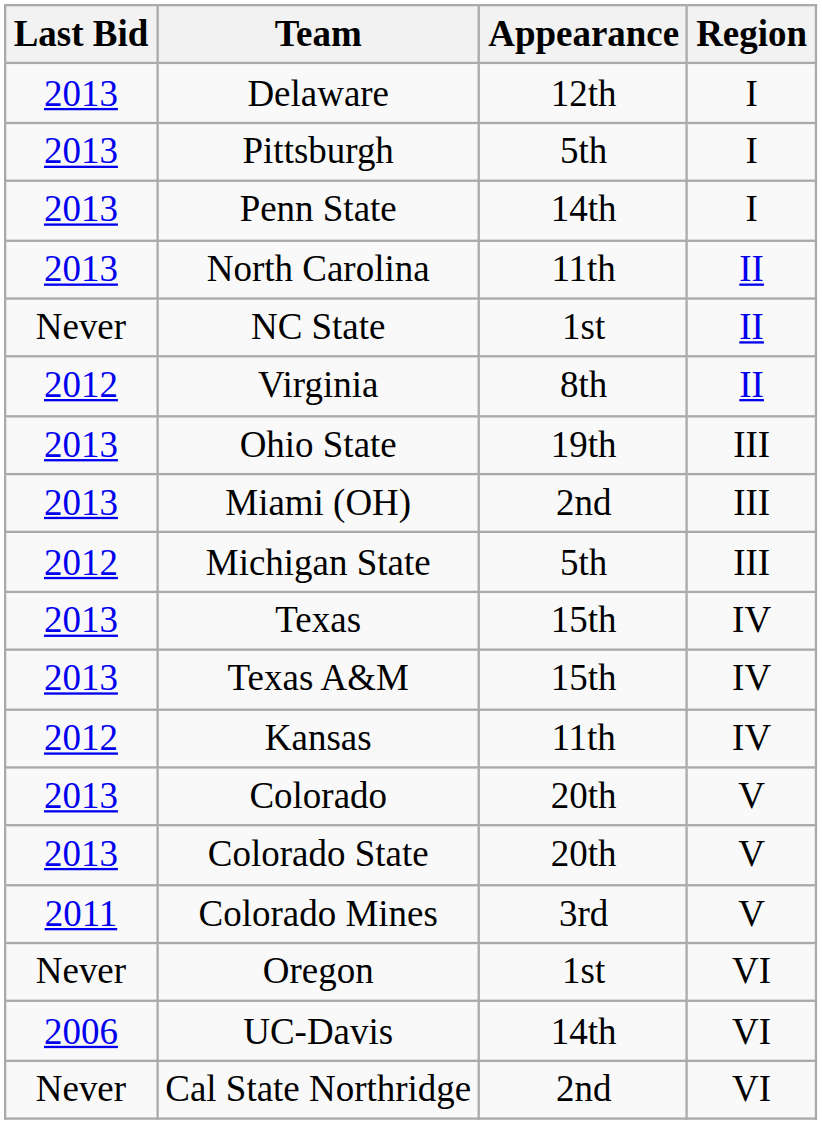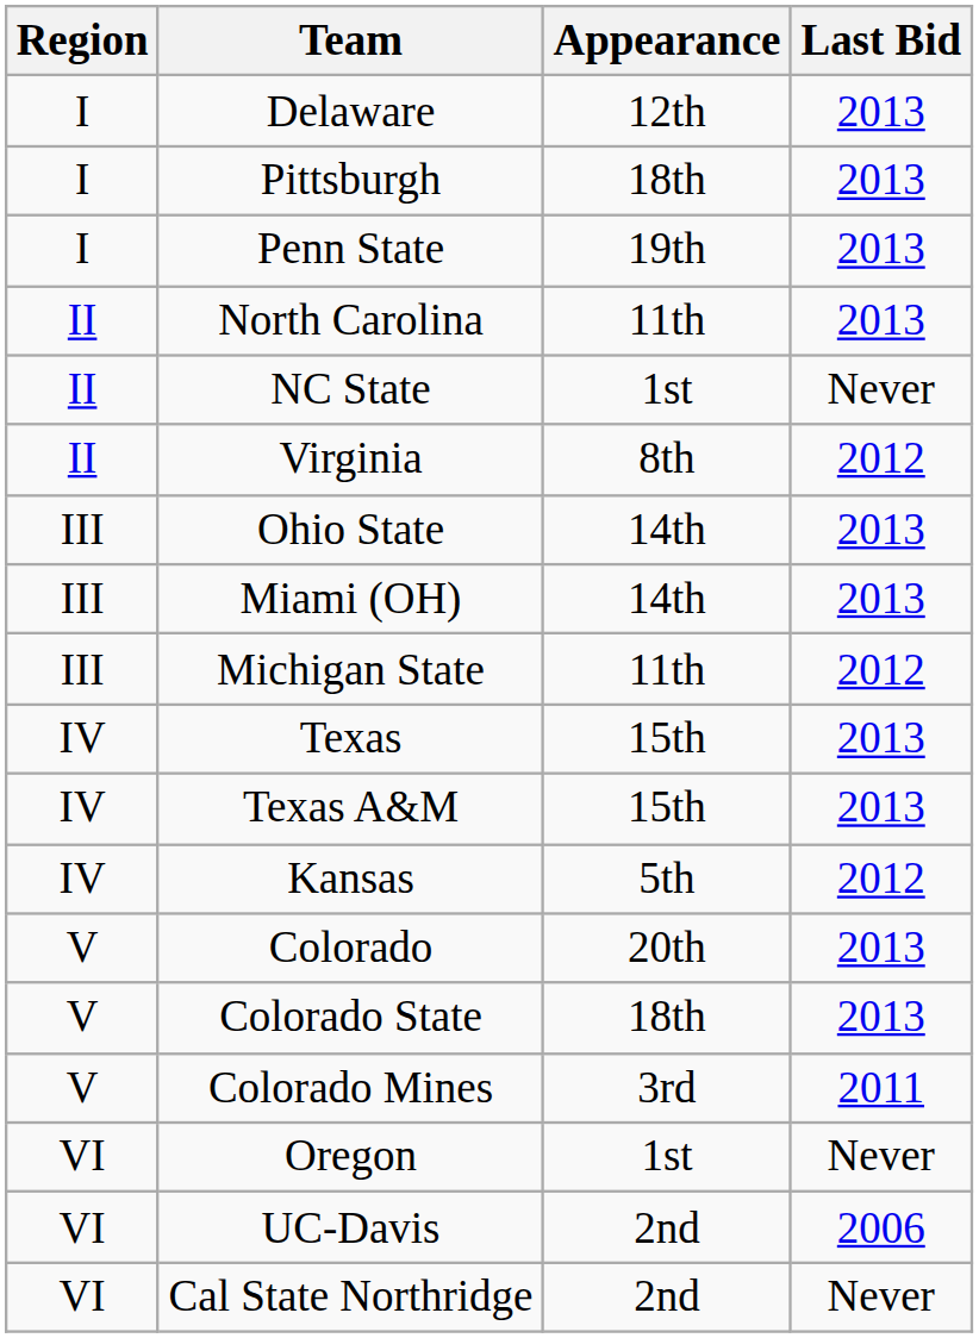 <table class="wikitable sortable" style="text-align:center">
 <tr>
-<th>Last Bid</th>
+<th>Region</th>
 <th>Team</th>
 <th>Appearance</th>
-<th>Region</th>
+<th>Last Bid</th>
 </tr>
 <tr>
-<td><a href='#'>2013</a></td>
+<td>I</td>
 <td>Delaware</td>
 <td>12th</td>
-<td>I</td>
+<td><a href='#'>2013</a></td>
 </tr>
 <tr>
+<td>I</td>
+<td>Pittsburgh</td>
+<td>18th</td>
 <td><a href='#'>2013</a></td>
-<td>Pittsburgh</td>
-<td>5th</td>
-<td>I</td>
 </tr>
 <tr>
+<td>I</td>
+<td>Penn State</td>
+<td>19th</td>
 <td><a href='#'>2013</a></td>
-<td>Penn State</td>
-<td>14th</td>
-<td>I</td>
 </tr>
 <tr>
-<td><a href='#'>2013</a></td>
+<td><a href='#'>II</a></td>
 <td>North Carolina</td>
 <td>11th</td>
-<td><a href='#'>II</a></td>
+<td><a href='#'>2013</a></td>
 </tr>
 <tr>
-<td>Never</td>
+<td><a href='#'>II</a></td>
 <td>NC State</td>
 <td>1st</td>
-<td><a href='#'>II</a></td>
+<td>Never</td>
 </tr>
 <tr>
-<td><a href='#'>2012</a></td>
+<td><a href='#'>II</a></td>
 <td>Virginia</td>
 <td>8th</td>
-<td><a href='#'>II</a></td>
+<td><a href='#'>2012</a></td>
 </tr>
 <tr>
+<td>III</td>
+<td>Ohio State</td>
+<td>14th</td>
 <td><a href='#'>2013</a></td>
-<td>Ohio State</td>
-<td>19th</td>
-<td>III</td>
 </tr>
 <tr>
+<td>III</td>
+<td>Miami (OH)</td>
+<td>14th</td>
 <td><a href='#'>2013</a></td>
-<td>Miami (OH)</td>
-<td>2nd</td>
-<td>III</td>
 </tr>
 <tr>
+<td>III</td>
+<td>Michigan State</td>
+<td>11th</td>
 <td><a href='#'>2012</a></td>
-<td>Michigan State</td>
-<td>5th</td>
-<td>III</td>
 </tr>
 <tr>
-<td><a href='#'>2013</a></td>
+<td>IV</td>
 <td>Texas</td>
 <td>15th</td>
-<td>IV</td>
+<td><a href='#'>2013</a></td>
 </tr>
 <tr>
-<td><a href='#'>2013</a></td>
+<td>IV</td>
 <td>Texas A&M</td>
 <td>15th</td>
-<td>IV</td>
+<td><a href='#'>2013</a></td>
 </tr>
 <tr>
+<td>IV</td>
+<td>Kansas</td>
+<td>5th</td>
 <td><a href='#'>2012</a></td>
-<td>Kansas</td>
-<td>11th</td>
-<td>IV</td>
 </tr>
 <tr>
-<td><a href='#'>2013</a></td>
+<td>V</td>
 <td>Colorado</td>
 <td>20th</td>
-<td>V</td>
+<td><a href='#'>2013</a></td>
 </tr>
 <tr>
+<td>V</td>
+<td>Colorado State</td>
+<td>18th</td>
 <td><a href='#'>2013</a></td>
-<td>Colorado State</td>
-<td>20th</td>
-<td>V</td>
 </tr>
 <tr>
-<td><a href='#'>2011</a></td>
+<td>V</td>
 <td>Colorado Mines</td>
 <td>3rd</td>
-<td>V</td>
+<td><a href='#'>2011</a></td>
 </tr>
 <tr>
-<td>Never</td>
+<td>VI</td>
 <td>Oregon</td>
 <td>1st</td>
-<td>VI</td>
+<td>Never</td>
 </tr>
 <tr>
+<td>VI</td>
+<td>UC-Davis</td>
+<td>2nd</td>
 <td><a href='#'>2006</a></td>
-<td>UC-Davis</td>
-<td>14th</td>
-<td>VI</td>
 </tr>
 <tr>
-<td>Never</td>
+<td>VI</td>
 <td>Cal State Northridge</td>
 <td>2nd</td>
-<td>VI</td>
+<td>Never</td>
 </tr>
 </table>
